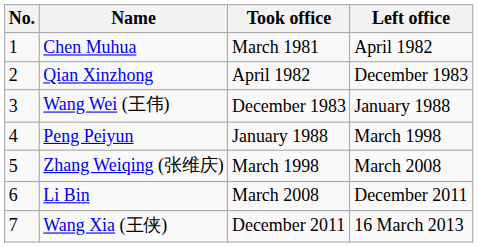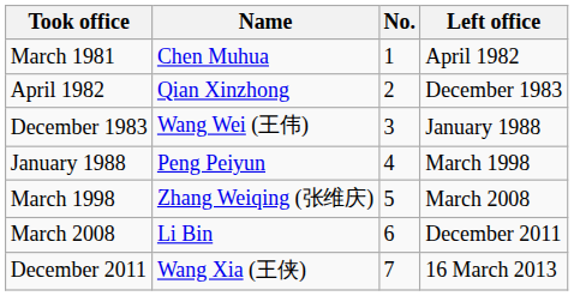 <table class="wikitable">
 <tr>
+<th>Took office</th>
+<th>Name</th>
 <th>No.</th>
-<th>Name</th>
-<th>Took office</th>
 <th>Left office</th>
 </tr>
 <tr>
+<td>March 1981</td>
+<td><a href='#'>Chen Muhua</a></td>
 <td>1</td>
-<td><a href='#'>Chen Muhua</a></td>
-<td>March 1981</td>
 <td>April 1982</td>
 </tr>
 <tr>
+<td>April 1982</td>
+<td><a href='#'>Qian Xinzhong</a></td>
 <td>2</td>
-<td><a href='#'>Qian Xinzhong</a></td>
-<td>April 1982</td>
 <td>December 1983</td>
 </tr>
 <tr>
+<td>December 1983</td>
+<td><a href='#'>Wang Wei</a> (王伟)</td>
 <td>3</td>
-<td><a href='#'>Wang Wei</a> (王伟)</td>
-<td>December 1983</td>
 <td>January 1988</td>
 </tr>
 <tr>
+<td>January 1988</td>
+<td><a href='#'>Peng Peiyun</a></td>
 <td>4</td>
-<td><a href='#'>Peng Peiyun</a></td>
-<td>January 1988</td>
 <td>March 1998</td>
 </tr>
 <tr>
+<td>March 1998</td>
+<td><a href='#'>Zhang Weiqing</a> (张维庆)</td>
 <td>5</td>
-<td><a href='#'>Zhang Weiqing</a> (张维庆)</td>
-<td>March 1998</td>
 <td>March 2008</td>
 </tr>
 <tr>
+<td>March 2008</td>
+<td><a href='#'>Li Bin</a></td>
 <td>6</td>
-<td><a href='#'>Li Bin</a></td>
-<td>March 2008</td>
 <td>December 2011</td>
 </tr>
 <tr>
+<td>December 2011</td>
+<td><a href='#'>Wang Xia</a> (王侠)</td>
 <td>7</td>
-<td><a href='#'>Wang Xia</a> (王侠)</td>
-<td>December 2011</td>
 <td>16 March 2013</td>
 </tr>
 </table>
